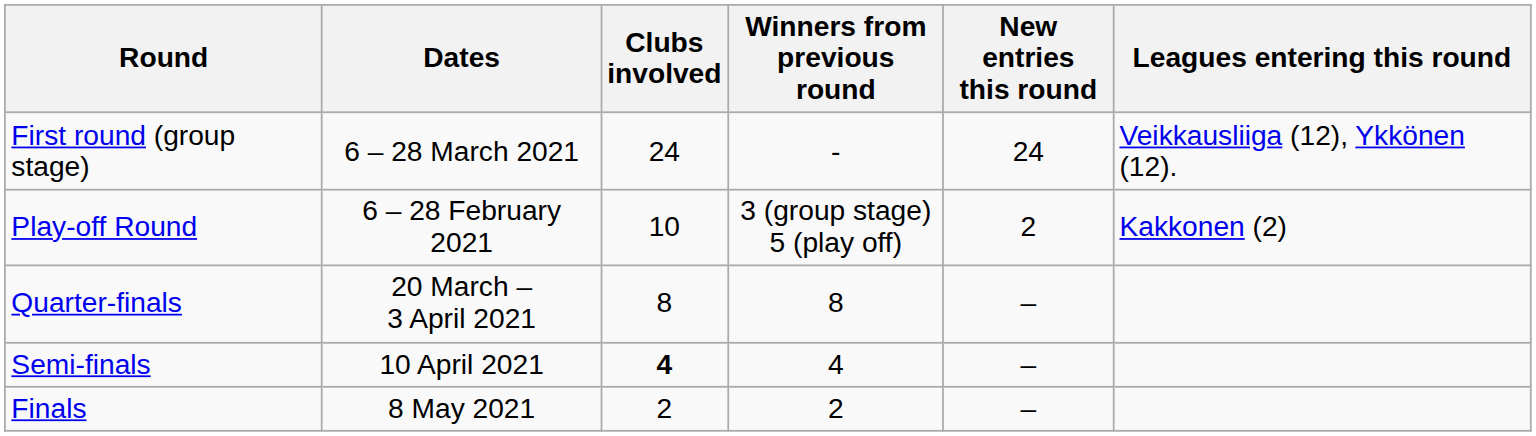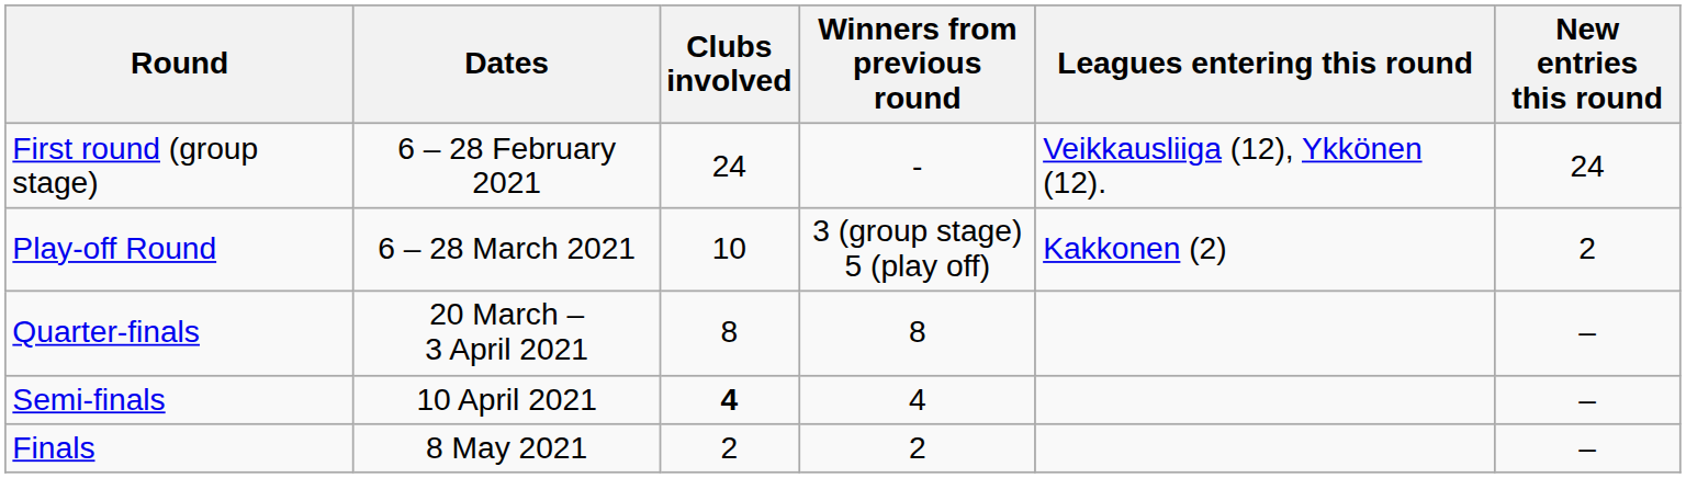 <table class="wikitable">
 <tr>
 <th>Round</th>
 <th>Dates</th>
 <th>Clubs<br>involved</th>
 <th>Winners from<br>previous round</th>
+<th>Leagues entering this round</th>
 <th>New entries<br>this round</th>
-<th>Leagues entering this round</th>
 </tr>
 <tr>
 <td><a href='#'>First round</a> (group stage)</td>
-<td style="text-align:center;">6 – 28 March 2021</td>
+<td style="text-align:center;">6 – 28 February 2021</td>
 <td style="text-align:center;">24</td>
 <td style="text-align:center;">-</td>
+<td><a href='#'>Veikkausliiga</a> (12), <a href='#'>Ykkönen</a> (12).</td>
 <td style="text-align:center;">24</td>
-<td><a href='#'>Veikkausliiga</a> (12), <a href='#'>Ykkönen</a> (12).</td>
 </tr>
 <tr>
 <td><a href='#'>Play-off Round</a></td>
-<td style="text-align:center;">6 – 28 February 2021</td>
+<td style="text-align:center;">6 – 28 March 2021</td>
 <td style="text-align:center;">10</td>
 <td style="text-align:center;">3 (group stage)<br>5 (play off)</td>
+<td><a href='#'>Kakkonen</a> (2)</td>
 <td style="text-align:center;">2</td>
-<td><a href='#'>Kakkonen</a> (2)</td>
 </tr>
 <tr>
 <td><a href='#'>Quarter-finals</a></td>
 <td style="text-align:center;">20 March – <br> 3 April 2021</td>
 <td style="text-align:center;">8</td>
 <td style="text-align:center;">8</td>
+<td></td>
 <td style="text-align:center;">–</td>
-<td></td>
 </tr>
 <tr>
 <td><a href='#'>Semi-finals</a></td>
 <td style="text-align:center;">10 April 2021</td>
 <td style="text-align:center;"><strong>4</strong></td>
 <td style="text-align:center;">4</td>
+<td></td>
 <td style="text-align:center;">–</td>
-<td></td>
 </tr>
 <tr>
 <td><a href='#'>Finals</a></td>
 <td style="text-align:center;">8 May 2021</td>
 <td style="text-align:center;">2</td>
 <td style="text-align:center;">2</td>
+<td></td>
 <td style="text-align:center;">–</td>
-<td></td>
 </tr>
 </table>
